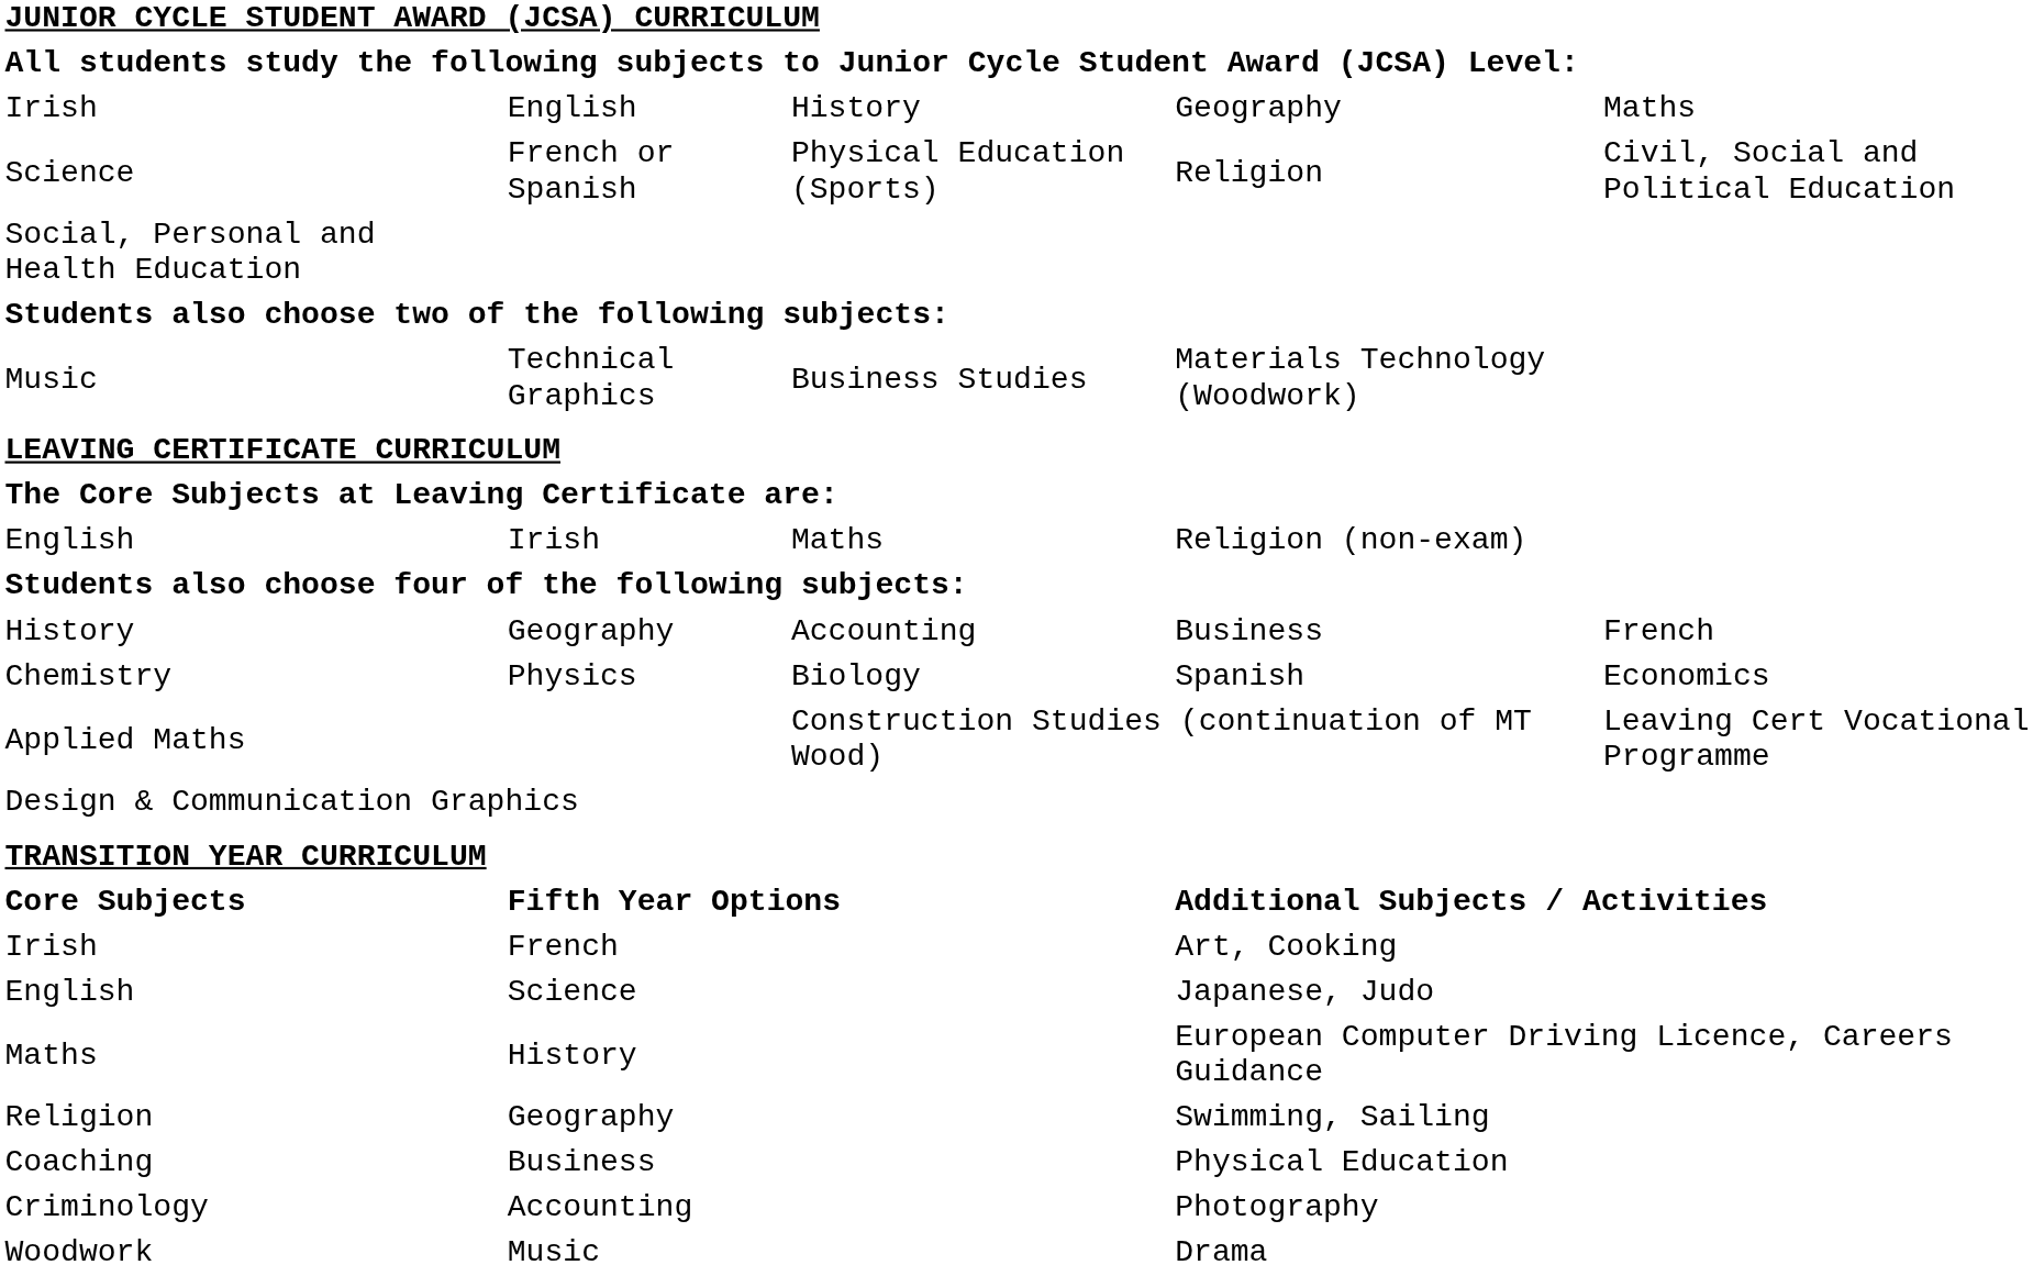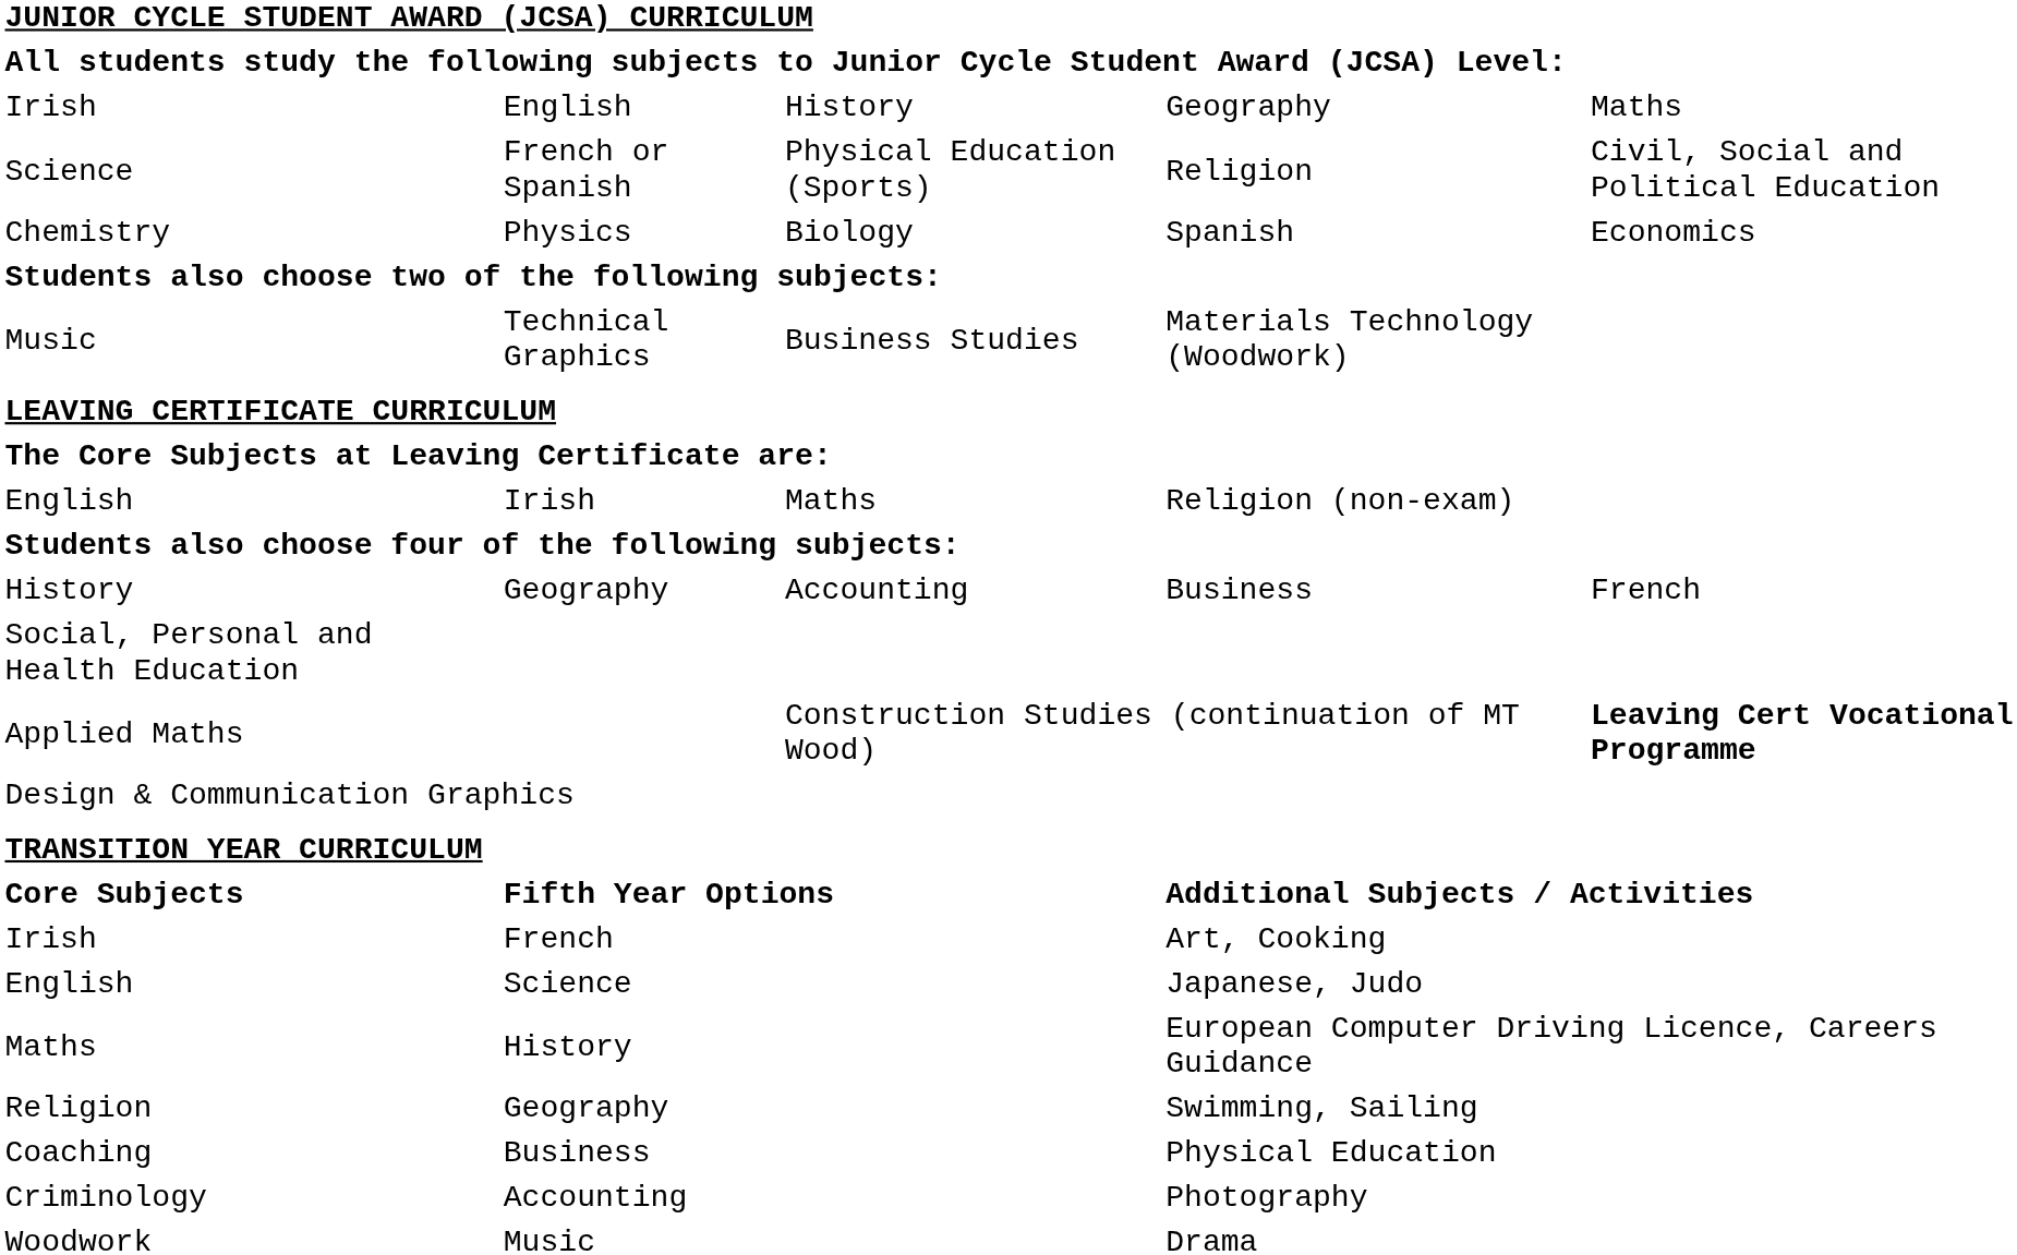 <table>
 <tr>
 <td colspan="5"><u><strong>JUNIOR CYCLE STUDENT AWARD (JCSA) CURRICULUM</strong></u></td>
 </tr>
 <tr>
 <td colspan="5"><strong>All students study the following subjects to Junior Cycle Student Award (JCSA) Level:</strong></td>
 </tr>
 <tr>
 <td>Irish</td>
 <td>English</td>
 <td>History</td>
 <td>Geography</td>
 <td>Maths</td>
 </tr>
 <tr>
 <td>Science</td>
 <td>French or Spanish</td>
 <td>Physical Education (Sports)</td>
 <td>Religion</td>
 <td>Civil, Social and Political Education</td>
 </tr>
 <tr>
-<td>Social, Personal and Health Education</td>
-<td></td>
-<td></td>
-<td></td>
-<td></td>
+<td>Chemistry</td>
+<td>Physics</td>
+<td>Biology</td>
+<td>Spanish</td>
+<td>Economics</td>
 </tr>
 <tr>
 <td colspan="5"><strong>Students also choose two of the following subjects:</strong></td>
 </tr>
 <tr>
 <td>Music</td>
 <td>Technical Graphics</td>
 <td>Business Studies</td>
 <td>Materials Technology (Woodwork)</td>
 <td></td>
 </tr>
 <tr>
 <td colspan="5"></td>
 </tr>
 <tr>
 <td colspan="5"><strong><u>LEAVING CERTIFICATE CURRICULUM</u></strong></td>
 </tr>
 <tr>
 <td colspan="5"><strong>The Core Subjects at Leaving Certificate are:</strong></td>
 </tr>
 <tr>
 <td>English</td>
 <td>Irish</td>
 <td>Maths</td>
 <td>Religion (non-exam)</td>
 <td></td>
 </tr>
 <tr>
 <td colspan="5"><strong>Students also choose four of the following subjects:</strong></td>
 </tr>
 <tr>
 <td>History</td>
 <td>Geography</td>
 <td>Accounting</td>
 <td>Business</td>
 <td>French</td>
 </tr>
 <tr>
-<td>Chemistry</td>
-<td>Physics</td>
-<td>Biology</td>
-<td>Spanish</td>
-<td>Economics</td>
+<td>Social, Personal and Health Education</td>
+<td></td>
+<td></td>
+<td></td>
+<td></td>
 </tr>
 <tr>
 <td colspan="2">Applied Maths</td>
 <td colspan="2">Construction Studies (continuation of MT Wood)</td>
-<td>Leaving Cert Vocational Programme</td>
+<td><strong>Leaving Cert Vocational Programme</strong></td>
 </tr>
 <tr>
 <td colspan="2">Design & Communication Graphics</td>
 <td></td>
 <td></td>
 <td></td>
 </tr>
 <tr>
 <td colspan="5"></td>
 </tr>
 <tr>
 <td colspan="5"><strong><u>TRANSITION YEAR CURRICULUM</u></strong></td>
 </tr>
 <tr>
 <td><strong>Core Subjects</strong></td>
 <td colspan="2"><strong>Fifth Year Options</strong></td>
 <td colspan="2"><strong>Additional Subjects / Activities</strong></td>
 </tr>
 <tr>
 <td>Irish</td>
 <td>French</td>
 <td></td>
 <td colspan="2">Art, Cooking</td>
 </tr>
 <tr>
 <td>English</td>
 <td>Science</td>
 <td></td>
 <td colspan="2">Japanese, Judo</td>
 </tr>
 <tr>
 <td>Maths</td>
 <td>History</td>
 <td></td>
 <td colspan="2">European Computer Driving Licence, Careers Guidance</td>
 </tr>
 <tr>
 <td>Religion</td>
 <td>Geography</td>
 <td></td>
 <td colspan="2">Swimming, Sailing</td>
 </tr>
 <tr>
 <td>Coaching</td>
 <td>Business</td>
 <td></td>
 <td colspan="2">Physical Education</td>
 </tr>
 <tr>
 <td>Criminology</td>
 <td>Accounting</td>
 <td></td>
 <td colspan="2">Photography</td>
 </tr>
 <tr>
 <td>Woodwork</td>
 <td>Music</td>
 <td></td>
 <td colspan="2">Drama</td>
 </tr>
 </table>
